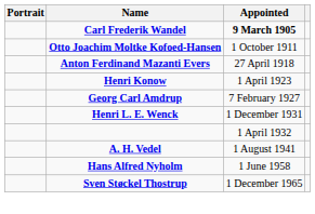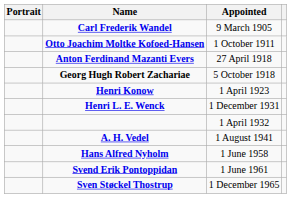 <table class="wikitable" style="text-align:center">
 <tr>
 <th>Portrait</th>
 <th>Name<br></th>
 <th>Appointed</th>
 <th></th>
 </tr>
 <tr>
 <td></td>
 <td><strong><a href='#'>Carl Frederik Wandel</a></strong><br></td>
-<td><strong>9 March 1905</strong></td>
+<td>9 March 1905</td>
 <td></td>
 </tr>
 <tr>
 <td></td>
 <td><strong><a href='#'>Otto Joachim Moltke Kofoed-Hansen</a></strong><br></td>
 <td>1 October 1911</td>
 <td></td>
 </tr>
 <tr>
 <td></td>
 <td><strong><a href='#'>Anton Ferdinand Mazanti Evers</a></strong><br></td>
 <td>27 April 1918</td>
 <td></td>
 </tr>
 <tr>
 <td></td>
-<td><strong><a href='#'>Henri Konow</a></strong><br></td>
-<td>1 April 1923</td>
+<td><strong>Georg Hugh Robert Zachariae</strong><br></td>
+<td>5 October 1918<br></td>
 <td></td>
 </tr>
 <tr>
 <td></td>
-<td><strong><a href='#'>Georg Carl Amdrup</a></strong><br></td>
-<td>7 February 1927</td>
+<td><strong><a href='#'>Henri Konow</a></strong><br></td>
+<td>1 April 1923</td>
 <td></td>
 </tr>
 <tr>
 <td></td>
 <td><strong><a href='#'>Henri L. E. Wenck</a></strong><br></td>
 <td>1 December 1931</td>
 <td></td>
 </tr>
 <tr>
 <td></td>
 <td><strong></strong><br></td>
 <td>1 April 1932</td>
 <td></td>
 </tr>
 <tr>
 <td></td>
 <td><strong><a href='#'>A. H. Vedel</a></strong><br></td>
 <td>1 August 1941</td>
 <td></td>
 </tr>
 <tr>
 <td></td>
 <td><strong><a href='#'>Hans Alfred Nyholm</a></strong><br></td>
 <td>1 June 1958</td>
 <td></td>
 </tr>
 <tr>
 <td></td>
+<td><strong><a href='#'>Svend Erik Pontoppidan</a></strong><br></td>
+<td>1 June 1961</td>
+<td></td>
+</tr>
+<tr>
+<td></td>
 <td><strong><a href='#'>Sven Støckel Thostrup</a></strong><br></td>
 <td>1 December 1965</td>
 <td></td>
 </tr>
 </table>
